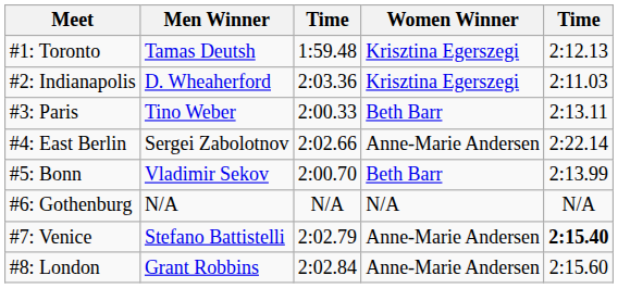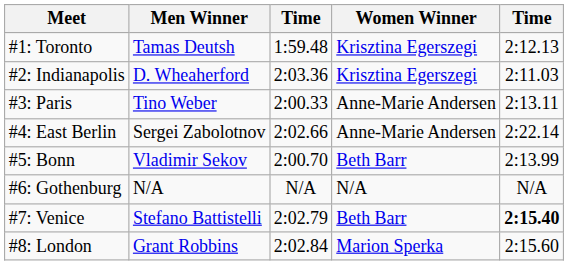 <table class=wikitable>
 <tr>
 <th>Meet</th>
 <th>Men Winner</th>
 <th>Time</th>
 <th>Women Winner</th>
 <th>Time</th>
 </tr>
 <tr>
 <td>#1: Toronto</td>
 <td> <a href='#'>Tamas Deutsh</a></td>
 <td align=center>1:59.48</td>
 <td> <a href='#'>Krisztina Egerszegi</a></td>
 <td align=center>2:12.13</td>
 </tr>
 <tr>
 <td>#2: Indianapolis</td>
 <td> <a href='#'>D. Wheaherford</a></td>
 <td align=center>2:03.36</td>
 <td> <a href='#'>Krisztina Egerszegi</a></td>
 <td align=center>2:11.03</td>
 </tr>
 <tr>
 <td>#3: Paris</td>
 <td> <a href='#'>Tino Weber</a></td>
 <td align=center>2:00.33</td>
-<td> <a href='#'>Beth Barr</a></td>
+<td> Anne-Marie Andersen</td>
 <td align=center>2:13.11</td>
 </tr>
 <tr>
 <td>#4: East Berlin</td>
 <td> Sergei Zabolotnov</td>
 <td align=center>2:02.66</td>
 <td> Anne-Marie Andersen</td>
 <td align=center>2:22.14</td>
 </tr>
 <tr>
 <td>#5: Bonn</td>
 <td> <a href='#'>Vladimir Sekov</a></td>
 <td align=center>2:00.70</td>
 <td> <a href='#'>Beth Barr</a></td>
 <td align=center>2:13.99</td>
 </tr>
 <tr>
 <td>#6: Gothenburg</td>
 <td>N/A</td>
 <td align=center>N/A</td>
 <td>N/A</td>
 <td align=center>N/A</td>
 </tr>
 <tr>
 <td>#7: Venice</td>
 <td> <a href='#'>Stefano Battistelli</a></td>
 <td align=center>2:02.79</td>
-<td> Anne-Marie Andersen</td>
+<td> <a href='#'>Beth Barr</a></td>
 <td align=center><strong>2:15.40</strong></td>
 </tr>
 <tr>
 <td>#8: London</td>
 <td> <a href='#'>Grant Robbins</a></td>
 <td align=center>2:02.84</td>
-<td> Anne-Marie Andersen</td>
+<td> <a href='#'>Marion Sperka</a></td>
 <td align=center>2:15.60</td>
 </tr>
 </table>
